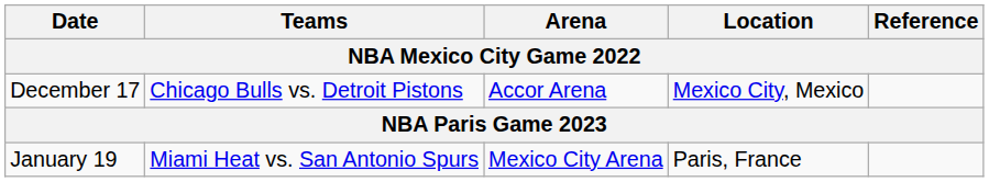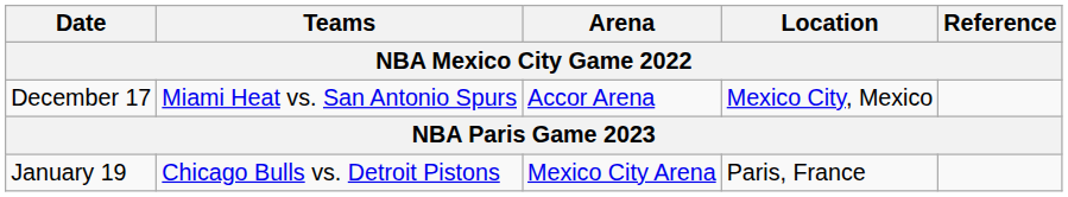 <table class="wikitable">
 <tr>
 <th>Date</th>
 <th>Teams</th>
 <th>Arena</th>
 <th>Location</th>
 <th>Reference</th>
 </tr>
 <tr>
 <th colspan="5">NBA Mexico City Game 2022</th>
 </tr>
 <tr>
 <td>December 17</td>
-<td><a href='#'>Chicago Bulls</a> vs. <a href='#'>Detroit Pistons</a></td>
+<td><a href='#'>Miami Heat</a> vs. <a href='#'>San Antonio Spurs</a></td>
 <td><a href='#'>Accor Arena</a></td>
 <td><a href='#'>Mexico City</a>, Mexico</td>
 <td></td>
 </tr>
 <tr>
 <th colspan="5">NBA Paris Game 2023</th>
 </tr>
 <tr>
 <td>January 19</td>
-<td><a href='#'>Miami Heat</a> vs. <a href='#'>San Antonio Spurs</a></td>
+<td><a href='#'>Chicago Bulls</a> vs. <a href='#'>Detroit Pistons</a></td>
 <td><a href='#'>Mexico City Arena</a></td>
 <td>Paris, France</td>
 <td></td>
 </tr>
 </table>
